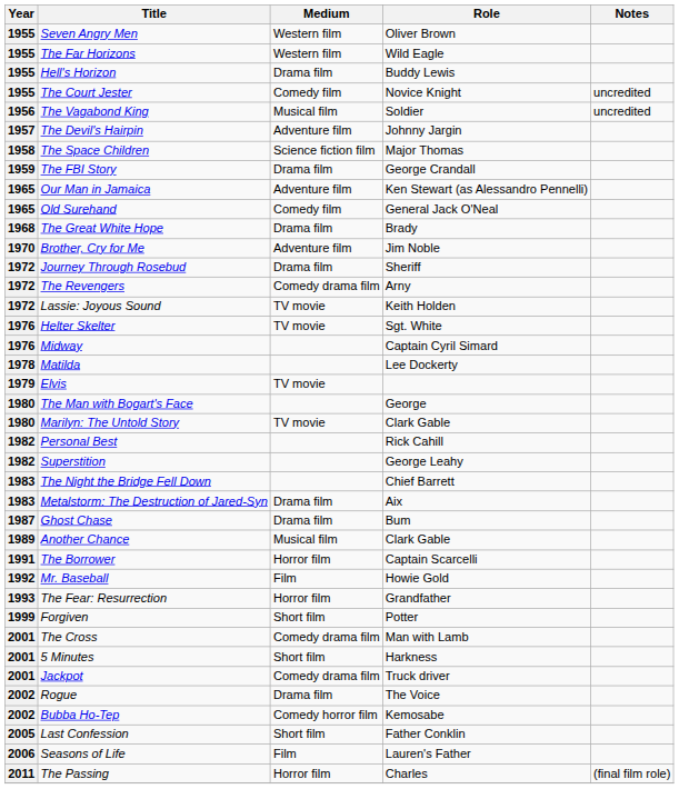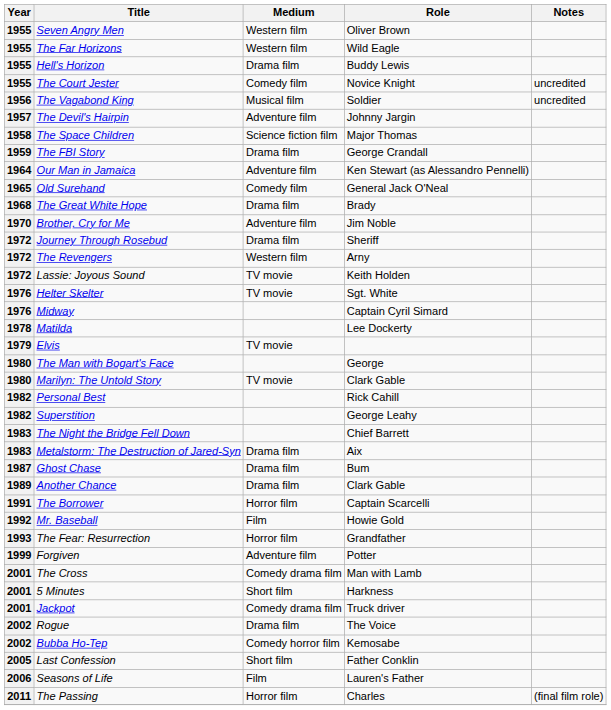 <table class="wikitable plainrowheaders sortable">
 <tr>
 <th scope="col">Year</th>
 <th scope="col">Title</th>
 <th scope="col">Medium</th>
 <th scope="col">Role</th>
 <th scope="col">Notes</th>
 </tr>
 <tr>
 <th scope="row">1955</th>
 <td><em><a href='#'>Seven Angry Men</a></em></td>
 <td>Western film</td>
 <td>Oliver Brown</td>
 <td></td>
 </tr>
 <tr>
 <th scope="row">1955</th>
 <td><em><a href='#'>The Far Horizons</a></em></td>
 <td>Western film</td>
 <td>Wild Eagle</td>
 <td></td>
 </tr>
 <tr>
 <th scope="row">1955</th>
 <td><em><a href='#'>Hell's Horizon</a></em></td>
 <td>Drama film</td>
 <td>Buddy Lewis</td>
 <td></td>
 </tr>
 <tr>
 <th scope="row">1955</th>
 <td><em><a href='#'>The Court Jester</a></em></td>
 <td>Comedy film</td>
 <td>Novice Knight</td>
 <td>uncredited</td>
 </tr>
 <tr>
 <th scope="row">1956</th>
 <td><em><a href='#'>The Vagabond King</a></em></td>
 <td>Musical film</td>
 <td>Soldier</td>
 <td>uncredited</td>
 </tr>
 <tr>
 <th scope="row">1957</th>
 <td><em><a href='#'>The Devil's Hairpin</a></em></td>
 <td>Adventure film</td>
 <td>Johnny Jargin</td>
 <td></td>
 </tr>
 <tr>
 <th scope="row">1958</th>
 <td><em><a href='#'>The Space Children</a> </em></td>
 <td>Science fiction film</td>
 <td>Major Thomas</td>
 <td></td>
 </tr>
 <tr>
 <th scope="row">1959</th>
 <td><em><a href='#'>The FBI Story</a></em></td>
 <td>Drama film</td>
 <td>George Crandall</td>
 <td></td>
 </tr>
 <tr>
-<th scope="row">1965</th>
+<th scope="row">1964</th>
 <td><em><a href='#'>Our Man in Jamaica</a></em></td>
 <td>Adventure film</td>
 <td>Ken Stewart (as Alessandro Pennelli)</td>
 <td></td>
 </tr>
 <tr>
 <th scope="row">1965</th>
 <td><em><a href='#'>Old Surehand</a></em></td>
 <td>Comedy film</td>
 <td>General Jack O'Neal</td>
 <td></td>
 </tr>
 <tr>
 <th scope="row">1968</th>
 <td><em><a href='#'>The Great White Hope</a></em></td>
 <td>Drama film</td>
 <td>Brady</td>
 <td></td>
 </tr>
 <tr>
 <th scope="row">1970</th>
 <td><em><a href='#'>Brother, Cry for Me</a></em></td>
 <td>Adventure film</td>
 <td>Jim Noble</td>
 <td></td>
 </tr>
 <tr>
 <th scope="row">1972</th>
 <td><em><a href='#'>Journey Through Rosebud</a></em></td>
 <td>Drama film</td>
 <td>Sheriff</td>
 <td></td>
 </tr>
 <tr>
 <th scope="row">1972</th>
 <td><em><a href='#'>The Revengers</a></em></td>
-<td>Comedy drama film</td>
+<td>Western film</td>
 <td>Arny</td>
 <td></td>
 </tr>
 <tr>
 <th scope="row">1972</th>
 <td><em>Lassie: Joyous Sound</em></td>
 <td>TV movie</td>
 <td>Keith Holden</td>
 <td></td>
 </tr>
 <tr>
 <th scope="row">1976</th>
 <td><em><a href='#'>Helter Skelter</a></em></td>
 <td>TV movie</td>
 <td>Sgt. White</td>
 <td></td>
 </tr>
 <tr>
 <th scope="row">1976</th>
 <td><em><a href='#'>Midway</a></em></td>
 <td></td>
 <td>Captain Cyril Simard</td>
 <td></td>
 </tr>
 <tr>
 <th scope="row">1978</th>
 <td><em><a href='#'>Matilda</a></em></td>
 <td></td>
 <td>Lee Dockerty</td>
 <td></td>
 </tr>
 <tr>
 <th scope="row">1979</th>
 <td><em><a href='#'>Elvis</a></em></td>
 <td>TV movie</td>
 <td></td>
 <td></td>
 </tr>
 <tr>
 <th scope="row">1980</th>
 <td><em><a href='#'>The Man with Bogart's Face</a></em></td>
 <td></td>
 <td>George</td>
 <td></td>
 </tr>
 <tr>
 <th scope="row">1980</th>
 <td><em><a href='#'>Marilyn: The Untold Story</a></em></td>
 <td>TV movie</td>
 <td>Clark Gable</td>
 <td></td>
 </tr>
 <tr>
 <th scope="row">1982</th>
 <td><em><a href='#'>Personal Best</a></em></td>
 <td></td>
 <td>Rick Cahill</td>
 <td></td>
 </tr>
 <tr>
 <th scope="row">1982</th>
 <td><em><a href='#'>Superstition</a></em></td>
 <td></td>
 <td>George Leahy</td>
 <td></td>
 </tr>
 <tr>
 <th scope="row">1983</th>
 <td><em><a href='#'>The Night the Bridge Fell Down</a></em></td>
 <td></td>
 <td>Chief Barrett</td>
 <td></td>
 </tr>
 <tr>
 <th scope="row">1983</th>
 <td><em><a href='#'>Metalstorm: The Destruction of Jared-Syn</a></em></td>
 <td>Drama film</td>
 <td>Aix</td>
 <td></td>
 </tr>
 <tr>
 <th scope="row">1987</th>
 <td><em><a href='#'>Ghost Chase</a></em></td>
 <td>Drama film</td>
 <td>Bum</td>
 <td></td>
 </tr>
 <tr>
 <th scope="row">1989</th>
 <td><em><a href='#'>Another Chance</a></em></td>
-<td>Musical film</td>
+<td>Drama film</td>
 <td>Clark Gable</td>
 <td></td>
 </tr>
 <tr>
 <th scope="row">1991</th>
 <td><em><a href='#'>The Borrower</a></em></td>
 <td>Horror film</td>
 <td>Captain Scarcelli</td>
 <td></td>
 </tr>
 <tr>
 <th scope="row">1992</th>
 <td><em><a href='#'>Mr. Baseball</a></em></td>
 <td>Film</td>
 <td>Howie Gold</td>
 <td></td>
 </tr>
 <tr>
 <th scope="row">1993</th>
 <td><em>The Fear: Resurrection</em></td>
 <td>Horror film</td>
 <td>Grandfather</td>
 <td></td>
 </tr>
 <tr>
 <th scope="row">1999</th>
 <td><em>Forgiven</em></td>
-<td>Short film</td>
+<td>Adventure film</td>
 <td>Potter</td>
 <td></td>
 </tr>
 <tr>
 <th scope="row">2001</th>
 <td><em>The Cross</em></td>
 <td>Comedy drama film</td>
 <td>Man with Lamb</td>
 <td></td>
 </tr>
 <tr>
 <th scope="row">2001</th>
 <td><em>5 Minutes</em></td>
 <td>Short film</td>
 <td>Harkness</td>
 <td></td>
 </tr>
 <tr>
 <th scope="row">2001</th>
 <td><em><a href='#'>Jackpot</a></em></td>
 <td>Comedy drama film</td>
 <td>Truck driver</td>
 <td></td>
 </tr>
 <tr>
 <th scope="row">2002</th>
 <td><em>Rogue</em></td>
 <td>Drama film</td>
 <td>The Voice</td>
 <td></td>
 </tr>
 <tr>
 <th scope="row">2002</th>
 <td><em><a href='#'>Bubba Ho-Tep</a></em></td>
 <td>Comedy horror film</td>
 <td>Kemosabe</td>
 <td></td>
 </tr>
 <tr>
 <th scope="row">2005</th>
 <td><em>Last Confession</em></td>
 <td>Short film</td>
 <td>Father Conklin</td>
 <td></td>
 </tr>
 <tr>
 <th scope="row">2006</th>
 <td><em>Seasons of Life</em></td>
 <td>Film</td>
 <td>Lauren's Father</td>
 <td></td>
 </tr>
 <tr>
 <th scope="row">2011</th>
 <td><em>The Passing</em></td>
 <td>Horror film</td>
 <td>Charles</td>
 <td>(final film role)</td>
 </tr>
 <tr>
 </tr>
 </table>
